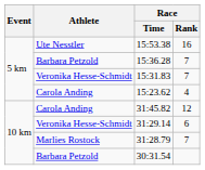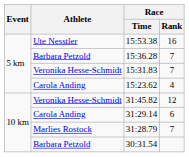 <table class="wikitable" style="font-size:90%;">
 <tr>
 <th rowspan=2>Event</th>
 <th rowspan=2>Athlete</th>
 <th colspan=2>Race</th>
 </tr>
 <tr>
 <th>Time</th>
 <th>Rank</th>
 </tr>
 <tr>
 <td rowspan=4>5 km</td>
 <td><a href='#'>Ute Nesstler</a></td>
 <td align=center>15:53.38</td>
 <td align=center>16</td>
 </tr>
 <tr>
 <td><a href='#'>Barbara Petzold</a></td>
 <td align=center>15:36.28</td>
 <td align=center>7</td>
 </tr>
 <tr>
 <td><a href='#'>Veronika Hesse-Schmidt</a></td>
 <td align=center>15:31.83</td>
 <td align=center>7</td>
 </tr>
 <tr>
 <td><a href='#'>Carola Anding</a></td>
 <td align=center>15:23.62</td>
 <td align=center>4</td>
 </tr>
 <tr>
 <td rowspan=4>10 km</td>
-<td><a href='#'>Carola Anding</a></td>
+<td><a href='#'>Veronika Hesse-Schmidt</a></td>
 <td align=center>31:45.82</td>
 <td align=center>12</td>
 </tr>
 <tr>
-<td><a href='#'>Veronika Hesse-Schmidt</a></td>
+<td><a href='#'>Carola Anding</a></td>
 <td align=center>31:29.14</td>
 <td align=center>6</td>
 </tr>
 <tr>
 <td><a href='#'>Marlies Rostock</a></td>
 <td align=center>31:28.79</td>
 <td align=center>7</td>
 </tr>
 <tr>
 <td><a href='#'>Barbara Petzold</a></td>
 <td align=center>30:31.54</td>
 <td align=center></td>
 </tr>
 </table>
